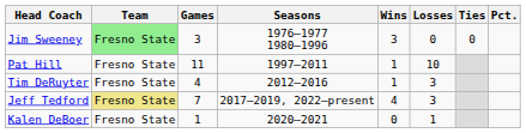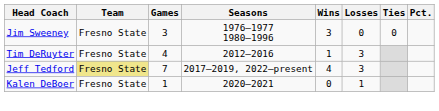 <table class="sortable wikitable" style="text-align:center">
 <tr>
 <th>Head Coach</th>
 <th>Team</th>
 <th>Games</th>
 <th>Seasons</th>
 <th>Wins</th>
 <th>Losses</th>
 <th>Ties</th>
 <th>Pct.</th>
 </tr>
 <tr>
 <td align=left><a href='#'>Jim Sweeney</a></td>
-<td style="background: lightgreen;">Fresno State</td>
+<td>Fresno State</td>
 <td>3</td>
 <td>1976–1977<br>1980–1996</td>
 <td>3</td>
 <td>0</td>
 <td>0</td>
 <td> </td>
-</tr>
-<tr>
-<td align=left><a href='#'>Pat Hill</a></td>
-<td>Fresno State</td>
-<td>11</td>
-<td>1997–2011</td>
-<td>1</td>
-<td>10</td>
-<td style="background:#DCDCDC;"> </td>
-<td></td>
 </tr>
 <tr>
 <td align=left><a href='#'>Tim DeRuyter</a></td>
 <td>Fresno State</td>
 <td>4</td>
 <td>2012–2016</td>
 <td>1</td>
 <td>3</td>
 <td style="background:#DCDCDC;"> </td>
 <td></td>
 </tr>
 <tr>
 <td align=left><a href='#'>Jeff Tedford</a></td>
 <td style="background: khaki;">Fresno State</td>
 <td>7</td>
 <td>2017–2019, 2022–present</td>
 <td>4</td>
 <td>3</td>
 <td style="background:#DCDCDC;"> </td>
 <td></td>
 </tr>
 <tr>
 <td align=left><a href='#'>Kalen DeBoer</a></td>
 <td>Fresno State</td>
 <td>1</td>
 <td>2020–2021</td>
 <td>0</td>
 <td>1</td>
 <td style="background:#DCDCDC;"> </td>
 <td></td>
 </tr>
 </table>
